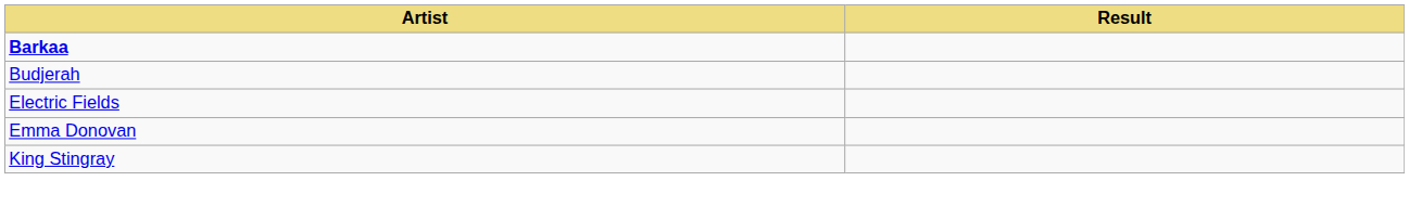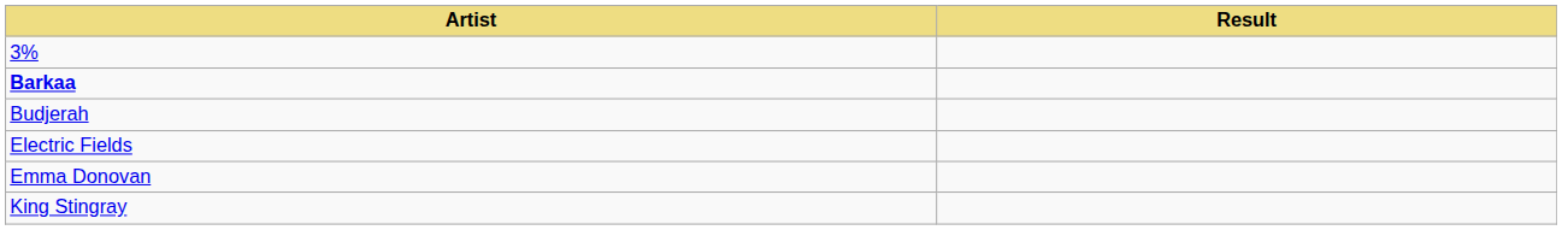 <table class="wikitable" width=100%>
 <tr>
 <th style="width:15%;background:#EEDD82;">Artist</th>
 <th style="width:10%;background:#EEDD82;">Result</th>
+</tr>
+<tr>
+<td><a href='#'>3%</a></td>
+<td></td>
 </tr>
 <tr>
 <td><strong><a href='#'>Barkaa</a></strong></td>
 <td></td>
 </tr>
 <tr>
 <td><a href='#'>Budjerah</a></td>
 <td></td>
 </tr>
 <tr>
 <td><a href='#'>Electric Fields</a></td>
 <td></td>
 </tr>
 <tr>
 <td><a href='#'>Emma Donovan</a></td>
 <td></td>
 </tr>
 <tr>
 <td><a href='#'>King Stingray</a></td>
 <td></td>
 </tr>
 </table>
